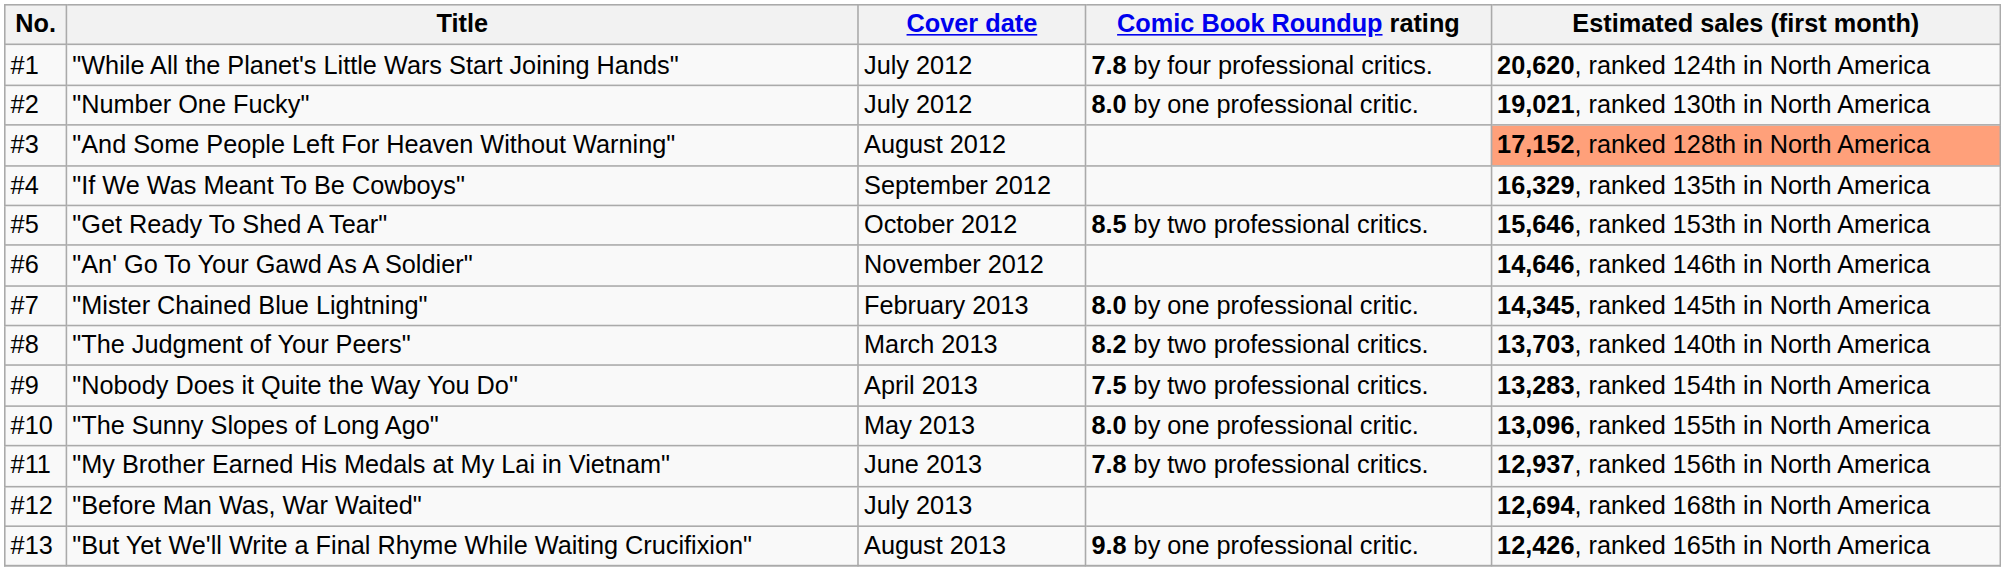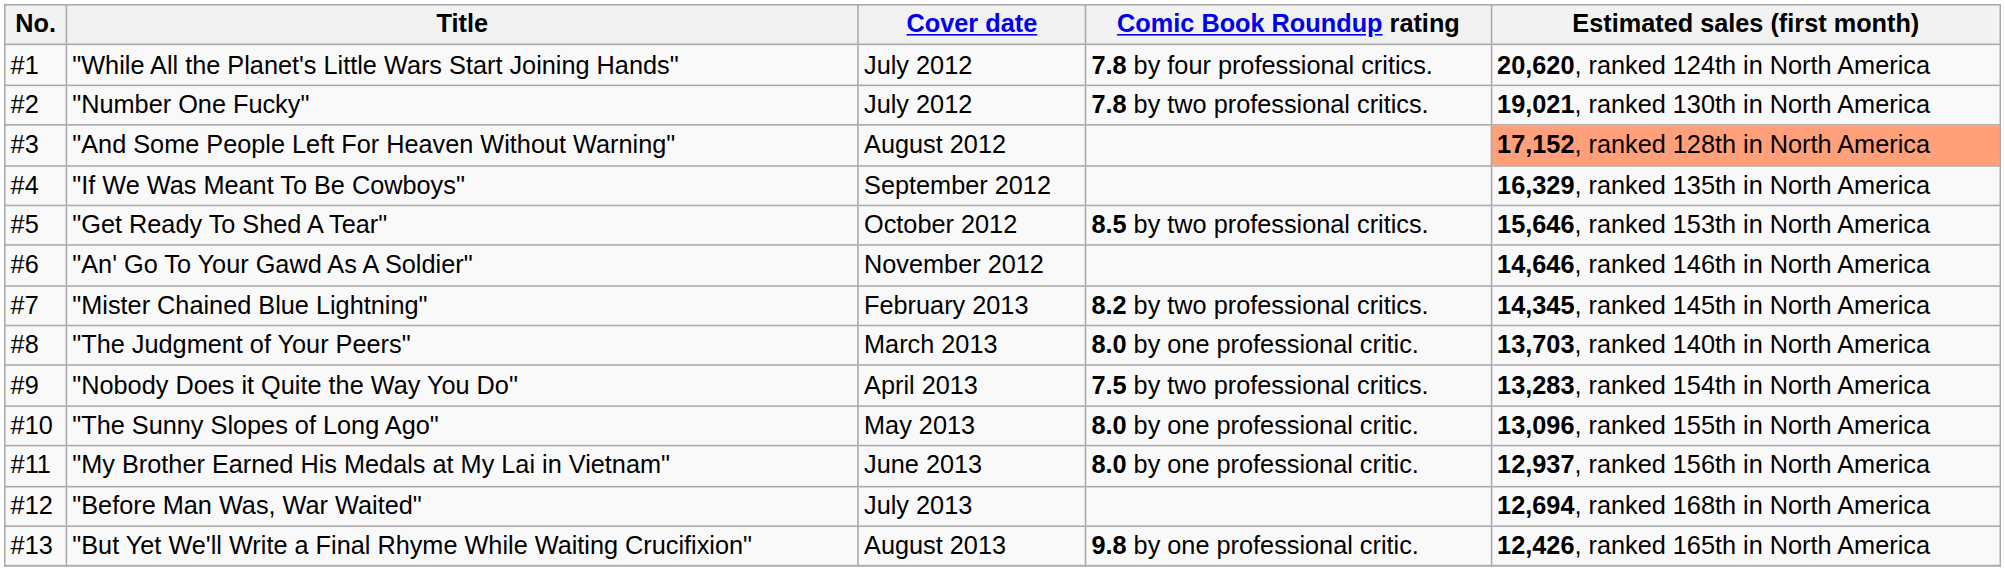 <table class="wikitable" width=100%>
 <tr>
 <th>No.</th>
 <th>Title</th>
 <th><a href='#'>Cover date</a></th>
 <th><a href='#'>Comic Book Roundup</a> rating</th>
 <th>Estimated sales (first month)</th>
 </tr>
 <tr>
 <td>#1</td>
 <td>"While All the Planet's Little Wars Start Joining Hands"</td>
 <td>July 2012</td>
 <td><strong>7.8</strong> by four professional critics.</td>
 <td><strong>20,620</strong>, ranked 124th in North America</td>
 </tr>
 <tr>
 <td>#2</td>
 <td>"Number One Fucky"</td>
 <td>July 2012</td>
-<td><strong>8.0</strong> by one professional critic.</td>
+<td><strong>7.8</strong> by two professional critics.</td>
 <td><strong>19,021</strong>, ranked 130th in North America</td>
 </tr>
 <tr>
 <td>#3</td>
 <td>"And Some People Left For Heaven Without Warning"</td>
 <td>August 2012</td>
 <td></td>
 <td style="background: lightsalmon;"><strong>17,152</strong>, ranked 128th in North America</td>
 </tr>
 <tr>
 <td>#4</td>
 <td>"If We Was Meant To Be Cowboys"</td>
 <td>September 2012</td>
 <td></td>
 <td><strong>16,329</strong>, ranked 135th in North America</td>
 </tr>
 <tr>
 <td>#5</td>
 <td>"Get Ready To Shed A Tear"</td>
 <td>October 2012</td>
 <td><strong>8.5</strong> by two professional critics.</td>
 <td><strong>15,646</strong>, ranked 153th in North America</td>
 </tr>
 <tr>
 <td>#6</td>
 <td>"An' Go To Your Gawd As A Soldier"</td>
 <td>November 2012</td>
 <td></td>
 <td><strong>14,646</strong>, ranked 146th in North America</td>
 </tr>
 <tr>
 <td>#7</td>
 <td>"Mister Chained Blue Lightning"</td>
 <td>February 2013</td>
-<td><strong>8.0</strong> by one professional critic.</td>
+<td><strong>8.2</strong> by two professional critics.</td>
 <td><strong>14,345</strong>, ranked 145th in North America</td>
 </tr>
 <tr>
 <td>#8</td>
 <td>"The Judgment of Your Peers"</td>
 <td>March 2013</td>
-<td><strong>8.2</strong> by two professional critics.</td>
+<td><strong>8.0</strong> by one professional critic.</td>
 <td><strong>13,703</strong>, ranked 140th in North America</td>
 </tr>
 <tr>
 <td>#9</td>
 <td>"Nobody Does it Quite the Way You Do"</td>
 <td>April 2013</td>
 <td><strong>7.5</strong> by two professional critics.</td>
 <td><strong>13,283</strong>, ranked 154th in North America</td>
 </tr>
 <tr>
 <td>#10</td>
 <td>"The Sunny Slopes of Long Ago"</td>
 <td>May 2013</td>
 <td><strong>8.0</strong> by one professional critic.</td>
 <td><strong>13,096</strong>, ranked 155th in North America</td>
 </tr>
 <tr>
 <td>#11</td>
 <td>"My Brother Earned His Medals at My Lai in Vietnam"</td>
 <td>June 2013</td>
-<td><strong>7.8</strong> by two professional critics.</td>
+<td><strong>8.0</strong> by one professional critic.</td>
 <td><strong>12,937</strong>, ranked 156th in North America</td>
 </tr>
 <tr>
 <td>#12</td>
 <td>"Before Man Was, War Waited"</td>
 <td>July 2013</td>
 <td></td>
 <td><strong>12,694</strong>, ranked 168th in North America</td>
 </tr>
 <tr>
 <td>#13</td>
 <td>"But Yet We'll Write a Final Rhyme While Waiting Crucifixion"</td>
 <td>August 2013</td>
 <td><strong>9.8</strong> by one professional critic.</td>
 <td><strong>12,426</strong>, ranked 165th in North America</td>
 </tr>
 <tr>
 </tr>
 </table>
